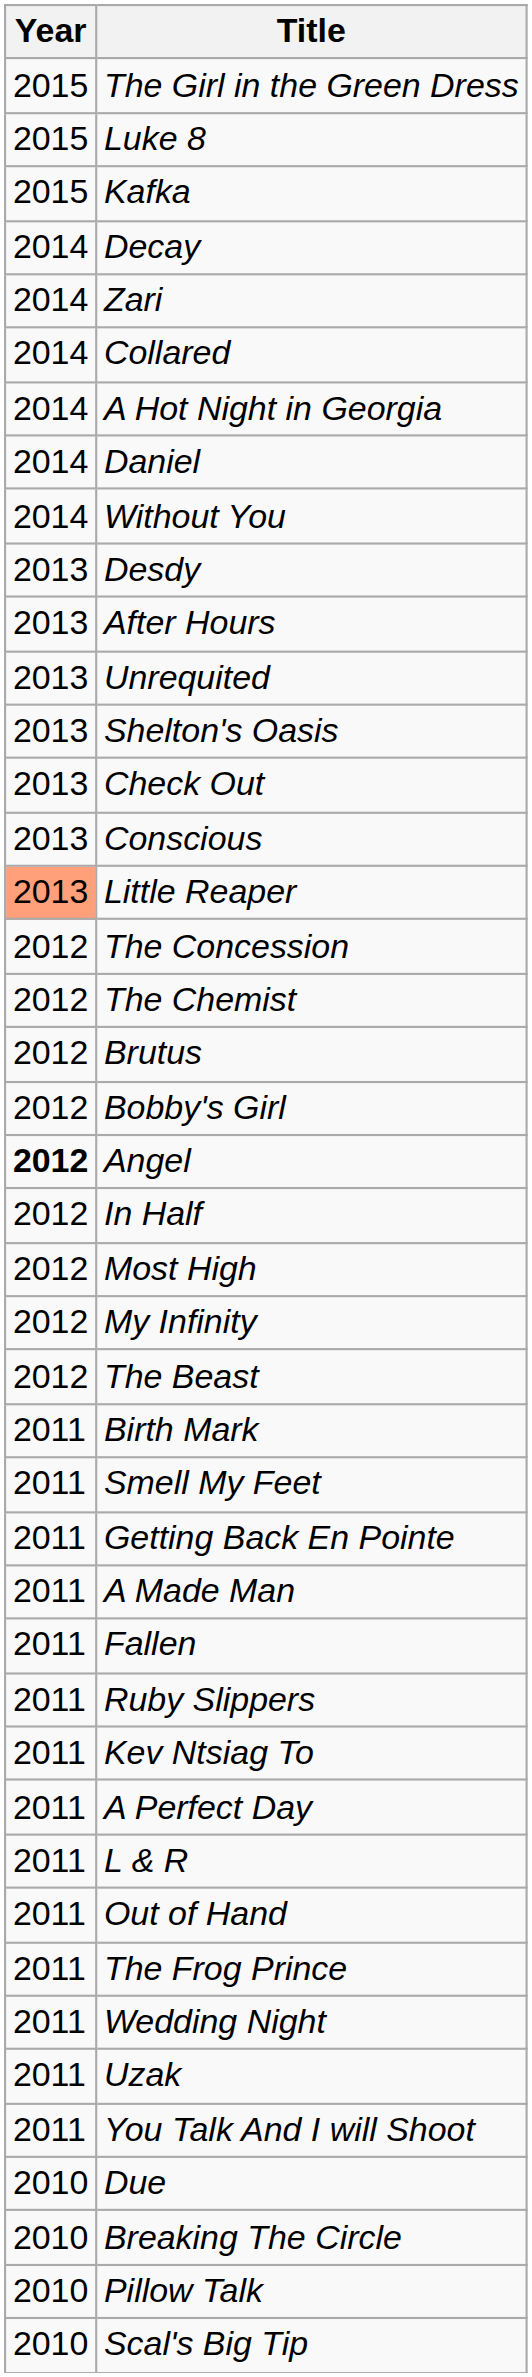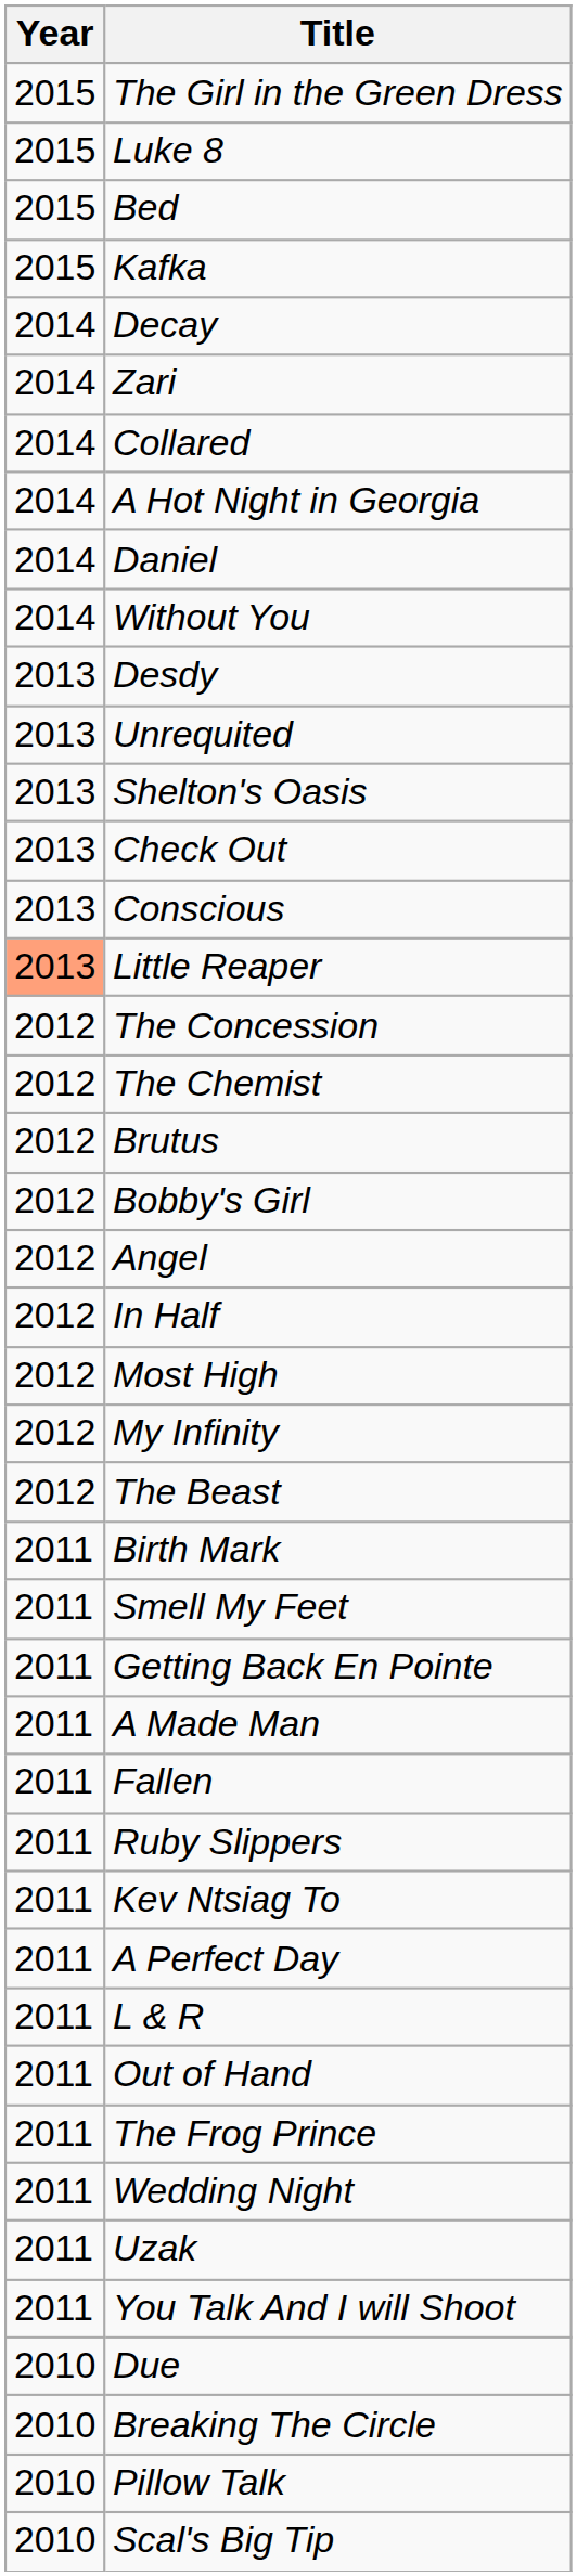 <table class="wikitable">
 <tr>
 <th>Year</th>
 <th>Title</th>
 </tr>
 <tr>
 <td>2015</td>
 <td><em>The Girl in the Green Dress</em></td>
 </tr>
 <tr>
 <td>2015</td>
 <td><em>Luke 8</em></td>
+</tr>
+<tr>
+<td>2015</td>
+<td><em>Bed</em></td>
 </tr>
 <tr>
 <td>2015</td>
 <td><em>Kafka</em></td>
 </tr>
 <tr>
 <td>2014</td>
 <td><em>Decay</em></td>
 </tr>
 <tr>
 <td>2014</td>
 <td><em>Zari</em></td>
 </tr>
 <tr>
 <td>2014</td>
 <td><em>Collared</em></td>
 </tr>
 <tr>
 <td>2014</td>
 <td><em>A Hot Night in Georgia</em></td>
 </tr>
 <tr>
 <td>2014</td>
 <td><em>Daniel</em></td>
 </tr>
 <tr>
 <td>2014</td>
 <td><em>Without You</em></td>
 </tr>
 <tr>
 <td>2013</td>
 <td><em>Desdy</em></td>
-</tr>
-<tr>
-<td>2013</td>
-<td><em>After Hours</em></td>
 </tr>
 <tr>
 <td>2013</td>
 <td><em>Unrequited</em></td>
 </tr>
 <tr>
 <td>2013</td>
 <td><em>Shelton's Oasis</em></td>
 </tr>
 <tr>
 <td>2013</td>
 <td><em>Check Out</em></td>
 </tr>
 <tr>
 <td>2013</td>
 <td><em>Conscious</em></td>
 </tr>
 <tr>
 <td style="background: lightsalmon;">2013</td>
 <td><em>Little Reaper</em></td>
 </tr>
 <tr>
 <td>2012</td>
 <td><em>The Concession</em></td>
 </tr>
 <tr>
 <td>2012</td>
 <td><em>The Chemist</em></td>
 </tr>
 <tr>
 <td>2012</td>
 <td><em>Brutus</em></td>
 </tr>
 <tr>
 <td>2012</td>
 <td><em>Bobby's Girl</em></td>
 </tr>
 <tr>
-<td><strong>2012</strong></td>
+<td>2012</td>
 <td><em>Angel</em></td>
 </tr>
 <tr>
 <td>2012</td>
 <td><em>In Half</em></td>
 </tr>
 <tr>
 <td>2012</td>
 <td><em>Most High</em></td>
 </tr>
 <tr>
 <td>2012</td>
 <td><em>My Infinity</em></td>
 </tr>
 <tr>
 <td>2012</td>
 <td><em>The Beast</em></td>
 </tr>
 <tr>
 <td>2011</td>
 <td><em>Birth Mark</em></td>
 </tr>
 <tr>
 <td>2011</td>
 <td><em>Smell My Feet</em></td>
 </tr>
 <tr>
 <td>2011</td>
 <td><em>Getting Back En Pointe</em></td>
 </tr>
 <tr>
 <td>2011</td>
 <td><em>A Made Man</em></td>
 </tr>
 <tr>
 <td>2011</td>
 <td><em>Fallen</em></td>
 </tr>
 <tr>
 <td>2011</td>
 <td><em>Ruby Slippers</em></td>
 </tr>
 <tr>
 <td>2011</td>
 <td><em>Kev Ntsiag To</em></td>
 </tr>
 <tr>
 <td>2011</td>
 <td><em>A Perfect Day</em></td>
 </tr>
 <tr>
 <td>2011</td>
 <td><em>L & R</em></td>
 </tr>
 <tr>
 <td>2011</td>
 <td><em>Out of Hand</em></td>
 </tr>
 <tr>
 <td>2011</td>
 <td><em>The Frog Prince</em></td>
 </tr>
 <tr>
 <td>2011</td>
 <td><em>Wedding Night</em></td>
 </tr>
 <tr>
 <td>2011</td>
 <td><em>Uzak</em></td>
 </tr>
 <tr>
 <td>2011</td>
 <td><em>You Talk And I will Shoot</em></td>
 </tr>
 <tr>
 <td>2010</td>
 <td><em>Due</em></td>
 </tr>
 <tr>
 <td>2010</td>
 <td><em>Breaking The Circle</em></td>
 </tr>
 <tr>
 <td>2010</td>
 <td><em>Pillow Talk</em></td>
 </tr>
 <tr>
 <td>2010</td>
 <td><em>Scal's Big Tip</em></td>
 </tr>
 </table>
